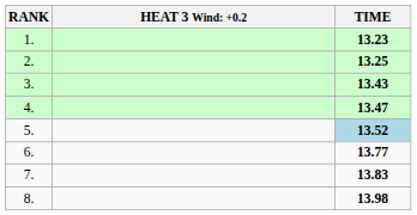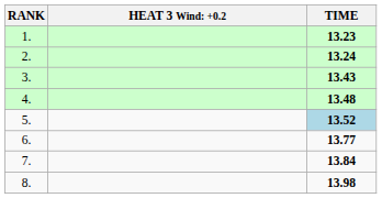 <table class="wikitable" style="border-collapse: collapse; font-size: 90%;">
 <tr>
 <th>RANK</th>
 <th style="width: 20em">HEAT 3 <small>Wind: +0.2</small></th>
 <th style="width: 5em">TIME</th>
 </tr>
 <tr style="background:#ccffcc;">
 <td align="center">1.</td>
 <td></td>
 <td align="center"><strong>13.23</strong></td>
 </tr>
 <tr style="background:#ccffcc;">
 <td align="center">2.</td>
 <td></td>
-<td align="center"><strong>13.25</strong></td>
+<td align="center"><strong>13.24</strong></td>
 </tr>
 <tr style="background:#ccffcc;">
 <td align="center">3.</td>
 <td></td>
 <td align="center"><strong>13.43</strong></td>
 </tr>
 <tr style="background:#ccffcc;">
 <td align="center">4.</td>
 <td></td>
-<td align="center"><strong>13.47</strong></td>
+<td align="center"><strong>13.48</strong></td>
 </tr>
 <tr>
 <td align="center">5.</td>
 <td></td>
 <td align="center" style="background: lightblue;"><strong>13.52</strong></td>
 </tr>
 <tr>
 <td align="center">6.</td>
 <td></td>
 <td align="center"><strong>13.77</strong></td>
 </tr>
 <tr>
 <td align="center">7.</td>
 <td></td>
-<td align="center"><strong>13.83</strong></td>
+<td align="center"><strong>13.84</strong></td>
 </tr>
 <tr>
 <td align="center">8.</td>
 <td></td>
 <td align="center"><strong>13.98</strong></td>
 </tr>
 </table>
